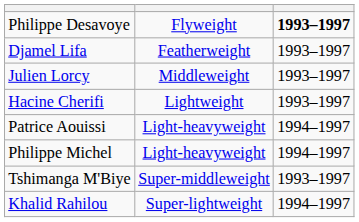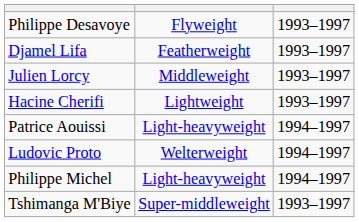 <table class="wikitable plainrowheaders sortable" style="text-align:center">
 <tr>
 <th></th>
 <th></th>
 <th></th>
 </tr>
 <tr>
 <td align="left"> Philippe Desavoye</td>
 <td><a href='#'>Flyweight</a></td>
-<td><strong>1993–1997</strong></td>
+<td>1993–1997</td>
 </tr>
 <tr>
 <td align="left"> <a href='#'>Djamel Lifa</a></td>
 <td><a href='#'>Featherweight</a></td>
 <td>1993–1997</td>
 </tr>
 <tr>
 <td align="left"> <a href='#'>Julien Lorcy</a></td>
 <td><a href='#'>Middleweight</a></td>
 <td>1993–1997</td>
 </tr>
 <tr>
 <td align="left"> <a href='#'>Hacine Cherifi</a></td>
 <td><a href='#'>Lightweight</a></td>
 <td>1993–1997</td>
 </tr>
 <tr>
 <td align="left"> Patrice Aouissi</td>
 <td><a href='#'>Light-heavyweight</a></td>
 <td>1994–1997</td>
 </tr>
 <tr>
+<td align="left"> <a href='#'>Ludovic Proto</a></td>
+<td><a href='#'>Welterweight</a></td>
+<td>1994–1997</td>
+</tr>
+<tr>
 <td align="left"> Philippe Michel</td>
 <td><a href='#'>Light-heavyweight</a></td>
 <td>1994–1997</td>
 </tr>
 <tr>
 <td align="left"> Tshimanga M'Biye</td>
 <td><a href='#'>Super-middleweight</a></td>
 <td>1993–1997</td>
 </tr>
-<tr>
-<td align="left"> <a href='#'>Khalid Rahilou</a></td>
-<td><a href='#'>Super-lightweight</a></td>
-<td>1994–1997</td>
-</tr>
 </table>
